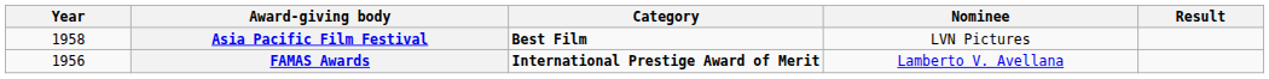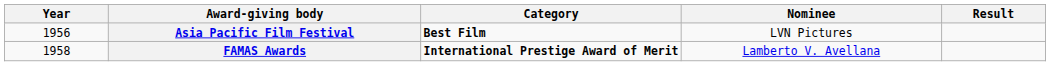 <table | class="wikitable sortable">
 <tr>
 <th width="10%">Year</th>
 <th width="30%">Award-giving body</th>
 <th width="25%">Category</th>
 <th width="25%">Nominee</th>
 <th width="10%">Result</th>
 </tr>
 <tr>
-<td align="center">1958</td>
+<td align="center">1956</td>
 <th align="left"><a href='#'>Asia Pacific Film Festival</a></th>
 <td align="left"><strong>Best Film</strong></td>
 <td align="center">LVN Pictures</td>
 <td></td>
 </tr>
 <tr>
-<td rowspan="1" align="center">1956</td>
+<td rowspan="1" align="center">1958</td>
 <th align="left"><a href='#'>FAMAS Awards</a></th>
 <td align="left"><strong>International Prestige Award of Merit</strong></td>
 <td align="center"><a href='#'>Lamberto V. Avellana</a></td>
 <td></td>
 </tr>
 </table>
